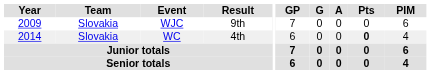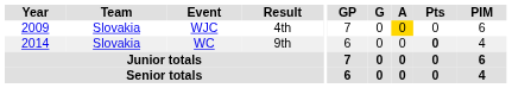 <table border="0" cellpadding="1" cellspacing="0" ID="Table3" style="text-align:center; width:40em">
 <tr ALIGN="center" bgcolor="#e0e0e0">
 <th>Year</th>
 <th>Team</th>
 <th>Event</th>
 <th>Result</th>
 <th rowspan="99" bgcolor="#ffffff"></th>
 <th>GP</th>
 <th>G</th>
 <th>A</th>
 <th>Pts</th>
 <th>PIM</th>
 </tr>
 <tr>
 <td><a href='#'>2009</a></td>
 <td><a href='#'>Slovakia</a></td>
 <td><a href='#'>WJC</a></td>
-<td>9th</td>
+<td>4th</td>
 <td>7</td>
 <td>0</td>
-<td>0</td>
+<td style="background: gold;">0</td>
 <td>0</td>
 <td>6</td>
 </tr>
 <tr bgcolor="#f0f0f0">
 <td><a href='#'>2014</a></td>
 <td><a href='#'>Slovakia</a></td>
 <td><a href='#'>WC</a></td>
-<td>4th</td>
+<td>9th</td>
 <td>6</td>
 <td>0</td>
 <td>0</td>
 <td><strong>0</strong></td>
 <td>4</td>
 </tr>
 <tr bgcolor="#e0e0e0">
 <th colspan="4">Junior totals</th>
 <th>7</th>
 <th>0</th>
 <th>0</th>
 <th>0</th>
 <th>6</th>
 </tr>
 <tr bgcolor="#e0e0e0">
 <th colspan="4">Senior totals</th>
 <th>6</th>
 <th>0</th>
 <th>0</th>
 <th>0</th>
 <th>4</th>
 </tr>
 </table>
